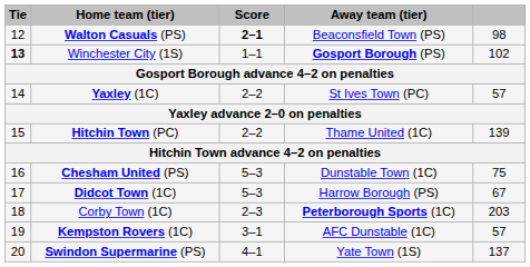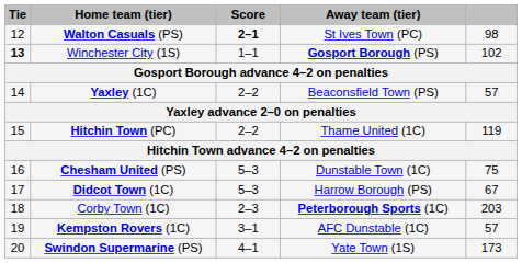 <table class="wikitable" style="width: 600px; background:WhiteSmoke; text-align:center; font-size:90%">
 <tr>
 <td scope="col" style="width:  5.00%; background:silver;"><strong>Tie</strong></td>
 <td scope="col" style="width: 36.25%; background:silver;"><strong>Home team (tier)</strong></td>
 <td scope="col" style="width: 12.50%; background:silver;"><strong>Score</strong></td>
 <td scope="col" style="width: 36.25%; background:silver;"><strong>Away team (tier)</strong></td>
 <td scope="col" style="width: 10.00%; background:silver;"><strong></strong></td>
 </tr>
 <tr>
 <td>12</td>
 <td><strong><a href='#'>Walton Casuals</a></strong> (PS)</td>
 <td><strong>2–1</strong></td>
-<td><a href='#'>Beaconsfield Town</a> (PS)</td>
+<td><a href='#'>St Ives Town</a> (PC)</td>
 <td>98</td>
 </tr>
 <tr>
 <td><strong>13</strong></td>
 <td><a href='#'>Winchester City</a> (1S)</td>
 <td>1–1</td>
 <td><strong><a href='#'>Gosport Borough</a></strong> (PS)</td>
 <td>102</td>
 </tr>
 <tr>
 <th colspan="5">Gosport Borough advance 4–2 on penalties</th>
 </tr>
 <tr>
 <td>14</td>
 <td><strong><a href='#'>Yaxley</a></strong> (1C)</td>
 <td>2–2</td>
-<td><a href='#'>St Ives Town</a> (PC)</td>
+<td><a href='#'>Beaconsfield Town</a> (PS)</td>
 <td>57</td>
 </tr>
 <tr>
 <th colspan="5">Yaxley advance 2–0 on penalties</th>
 </tr>
 <tr>
 <td>15</td>
 <td><strong><a href='#'>Hitchin Town</a></strong> (PC)</td>
 <td>2–2</td>
 <td><a href='#'>Thame United</a> (1C)</td>
-<td>139</td>
+<td>119</td>
 </tr>
 <tr>
 <th colspan="5">Hitchin Town advance 4–2 on penalties</th>
 </tr>
 <tr>
 <td>16</td>
 <td><strong><a href='#'>Chesham United</a></strong> (PS)</td>
 <td>5–3</td>
 <td><a href='#'>Dunstable Town</a> (1C)</td>
 <td>75</td>
 </tr>
 <tr>
 <td>17</td>
 <td><strong><a href='#'>Didcot Town</a></strong> (1C)</td>
 <td>5–3</td>
 <td><a href='#'>Harrow Borough</a> (PS)</td>
 <td>67</td>
 </tr>
 <tr>
 <td>18</td>
 <td><a href='#'>Corby Town</a> (1C)</td>
 <td>2–3</td>
 <td><strong><a href='#'>Peterborough Sports</a></strong> (1C)</td>
 <td>203</td>
 </tr>
 <tr>
 <td>19</td>
 <td><strong><a href='#'>Kempston Rovers</a></strong> (1C)</td>
 <td>3–1</td>
 <td><a href='#'>AFC Dunstable</a> (1C)</td>
 <td>57</td>
 </tr>
 <tr>
 <td>20</td>
 <td><strong><a href='#'>Swindon Supermarine</a></strong> (PS)</td>
 <td>4–1</td>
 <td><a href='#'>Yate Town</a> (1S)</td>
-<td>137</td>
+<td>173</td>
 </tr>
 </table>
